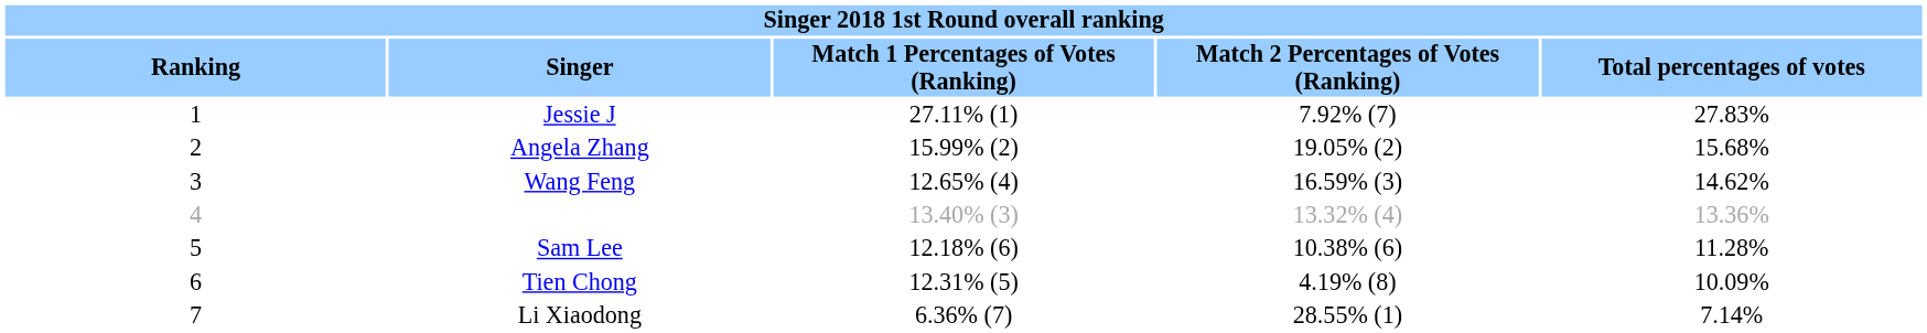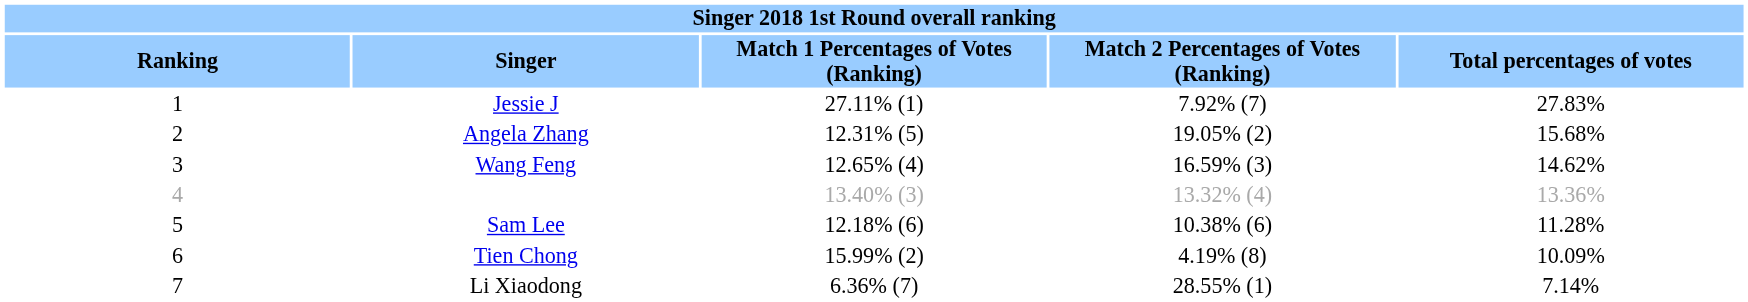 <table width="100%" style="text-align:center">
 <tr style="background:#99CCFF">
 <td colspan="5"><div><strong>Singer 2018 1st Round overall ranking</strong></div></td>
 </tr>
 <tr style="background:#99CCFF">
 <td style="width:20%"><strong>Ranking</strong></td>
 <td style="width:20%"><strong>Singer</strong></td>
 <td style="width:20%"><strong>Match 1 Percentages of Votes (Ranking)</strong></td>
 <td style="width:20%"><strong>Match 2 Percentages of Votes (Ranking)</strong></td>
 <td style="width:20%"><strong>Total percentages of votes</strong></td>
 </tr>
 <tr>
 <td>1</td>
 <td><a href='#'>Jessie J</a></td>
 <td>27.11% (1)</td>
 <td>7.92% (7)</td>
 <td>27.83%</td>
 </tr>
 <tr>
 <td>2</td>
 <td><a href='#'>Angela Zhang</a></td>
-<td>15.99% (2)</td>
+<td>12.31% (5)</td>
 <td>19.05% (2)</td>
 <td>15.68%</td>
 </tr>
 <tr>
 <td>3</td>
 <td><a href='#'>Wang Feng</a></td>
 <td>12.65% (4)</td>
 <td>16.59% (3)</td>
 <td>14.62%</td>
 </tr>
 <tr style="color:darkgrey;">
 <td>4</td>
 <td><a href='#'></a></td>
 <td>13.40% (3)</td>
 <td>13.32% (4)</td>
 <td>13.36%</td>
 </tr>
 <tr>
 <td>5</td>
 <td><a href='#'>Sam Lee</a></td>
 <td>12.18% (6)</td>
 <td>10.38% (6)</td>
 <td>11.28%</td>
 </tr>
 <tr>
 <td>6</td>
 <td><a href='#'>Tien Chong</a></td>
-<td>12.31% (5)</td>
+<td>15.99% (2)</td>
 <td>4.19% (8)</td>
 <td>10.09%</td>
 </tr>
 <tr>
 <td>7</td>
 <td>Li Xiaodong</td>
 <td>6.36% (7)</td>
 <td>28.55% (1)</td>
 <td>7.14%</td>
 </tr>
 </table>
